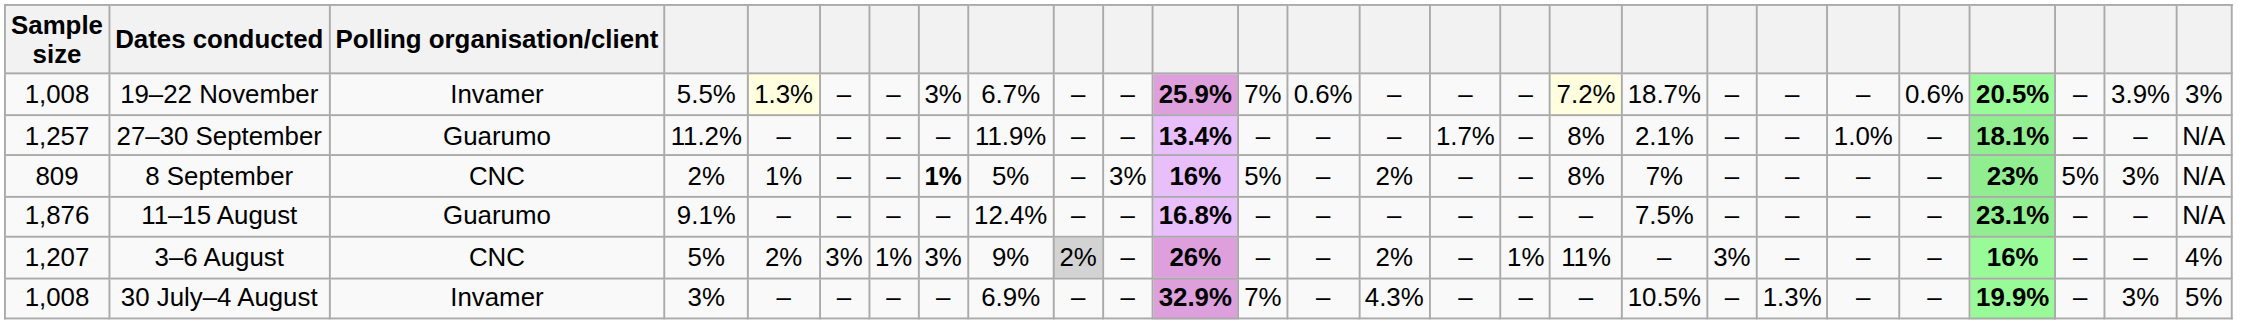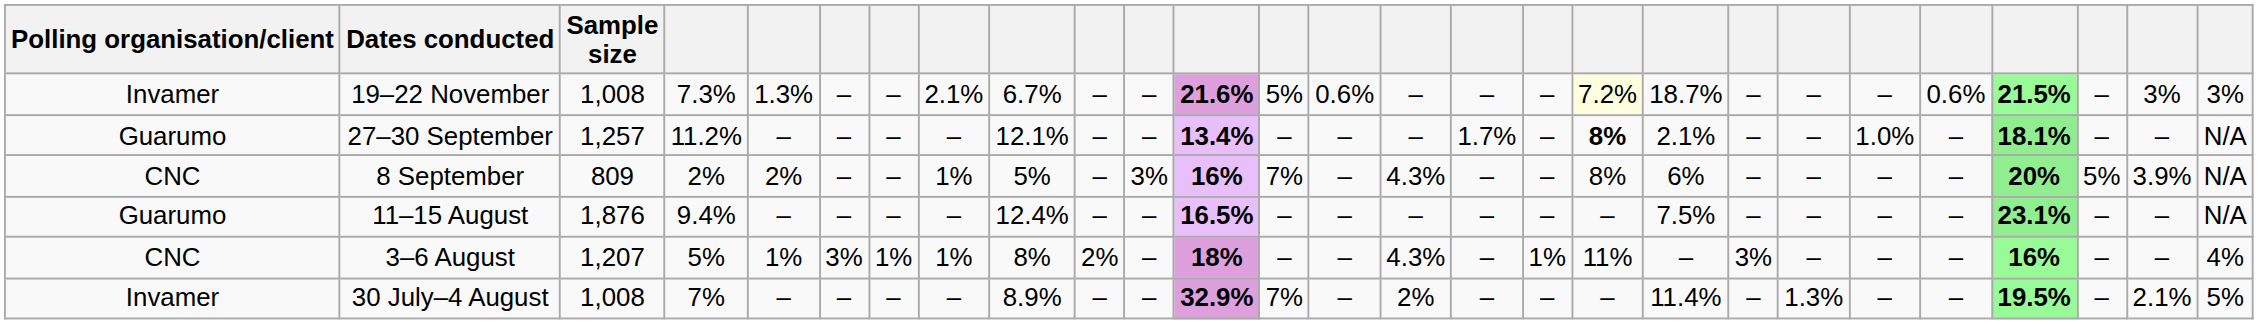 <table class="wikitable" style="text-align:center;font-size:85%;line-height:5x">
 <tr>
+<th>Polling organisation/client</th>
+<th>Dates conducted</th>
 <th>Sample<br>size</th>
-<th>Dates conducted</th>
-<th>Polling organisation/client</th>
 <th></th>
 <th></th>
 <th></th>
 <th></th>
 <th></th>
 <th></th>
 <th></th>
 <th></th>
 <th></th>
 <th></th>
 <th></th>
 <th></th>
 <th></th>
 <th></th>
 <th></th>
 <th></th>
 <th></th>
 <th></th>
 <th></th>
 <th></th>
 <th></th>
 <th></th>
 <th></th>
 <th></th>
 </tr>
 <tr>
+<td>Invamer</td>
+<td>19–22 November</td>
 <td>1,008</td>
-<td>19–22 November</td>
-<td>Invamer</td>
-<td>5.5%</td>
-<td style="background: lightyellow;">1.3%</td>
+<td>7.3%</td>
+<td>1.3%</td>
 <td>–</td>
 <td>–</td>
-<td>3%</td>
+<td>2.1%</td>
 <td>6.7%</td>
 <td>–</td>
 <td>–</td>
-<td style="background:Plum;"><strong>25.9%</strong></td>
-<td>7%</td>
+<td style="background:Plum;"><strong>21.6%</strong></td>
+<td>5%</td>
 <td>0.6%</td>
 <td>–</td>
 <td>–</td>
 <td>–</td>
 <td style="background: lightyellow;">7.2%</td>
 <td>18.7%</td>
 <td>–</td>
 <td>–</td>
 <td>–</td>
 <td>0.6%</td>
-<td style="background:palegreen;"><strong>20.5%</strong></td>
+<td style="background:palegreen;"><strong>21.5%</strong></td>
 <td>–</td>
-<td>3.9%</td>
+<td>3%</td>
 <td>3%</td>
 </tr>
 <tr>
+<td>Guarumo</td>
+<td>27–30 September</td>
 <td>1,257</td>
-<td>27–30 September</td>
-<td>Guarumo</td>
 <td>11.2%</td>
 <td>–</td>
 <td>–</td>
 <td>–</td>
 <td>–</td>
-<td>11.9%</td>
+<td>12.1%</td>
 <td>–</td>
 <td>–</td>
 <td style="background:#E8BFFB;"><strong>13.4%</strong></td>
 <td>–</td>
 <td>–</td>
 <td>–</td>
 <td>1.7%</td>
 <td>–</td>
-<td>8%</td>
+<td><strong>8%</strong></td>
 <td>2.1%</td>
 <td>–</td>
 <td>–</td>
 <td>1.0%</td>
 <td>–</td>
 <td style="background:lightgreen;"><strong>18.1%</strong></td>
 <td>–</td>
 <td>–</td>
 <td>N/A</td>
 </tr>
 <tr>
+<td>CNC</td>
+<td>8 September</td>
 <td>809</td>
-<td>8 September</td>
-<td>CNC</td>
 <td>2%</td>
-<td>1%</td>
+<td>2%</td>
 <td>–</td>
 <td>–</td>
-<td><strong>1%</strong></td>
+<td>1%</td>
 <td>5%</td>
 <td>–</td>
 <td>3%</td>
 <td style="background:#E8BFFB;"><strong>16%</strong></td>
-<td>5%</td>
+<td>7%</td>
 <td>–</td>
-<td>2%</td>
+<td>4.3%</td>
 <td>–</td>
 <td>–</td>
 <td>8%</td>
-<td>7%</td>
+<td>6%</td>
 <td>–</td>
 <td>–</td>
 <td>–</td>
 <td>–</td>
-<td style="background:lightgreen"><strong>23%</strong></td>
+<td style="background:lightgreen"><strong>20%</strong></td>
 <td>5%</td>
-<td>3%</td>
+<td>3.9%</td>
 <td>N/A</td>
 </tr>
 <tr>
+<td>Guarumo</td>
+<td>11–15 August</td>
 <td>1,876</td>
-<td>11–15 August</td>
-<td>Guarumo</td>
-<td>9.1%</td>
+<td>9.4%</td>
 <td>–</td>
 <td>–</td>
 <td>–</td>
 <td>–</td>
 <td>12.4%</td>
 <td>–</td>
 <td>–</td>
-<td style="background:#E8BFFB;"><strong>16.8%</strong></td>
+<td style="background:#E8BFFB;"><strong>16.5%</strong></td>
 <td>–</td>
 <td>–</td>
 <td>–</td>
 <td>–</td>
 <td>–</td>
 <td>–</td>
 <td>7.5%</td>
 <td>–</td>
 <td>–</td>
 <td>–</td>
 <td>–</td>
 <td style="background:lightgreen;"><strong>23.1%</strong></td>
 <td>–</td>
 <td>–</td>
 <td>N/A</td>
 </tr>
 <tr>
+<td>CNC</td>
+<td>3–6 August</td>
 <td>1,207</td>
-<td>3–6 August</td>
-<td>CNC</td>
 <td>5%</td>
-<td>2%</td>
+<td>1%</td>
 <td>3%</td>
 <td>1%</td>
-<td>3%</td>
-<td>9%</td>
-<td style="background: lightgrey;">2%</td>
+<td>1%</td>
+<td>8%</td>
+<td>2%</td>
 <td>–</td>
-<td style="background:Plum;"><strong>26%</strong></td>
+<td style="background:Plum;"><strong>18%</strong></td>
 <td>–</td>
 <td>–</td>
-<td>2%</td>
+<td>4.3%</td>
 <td>–</td>
 <td>1%</td>
 <td>11%</td>
 <td>–</td>
 <td>3%</td>
 <td>–</td>
 <td>–</td>
 <td>–</td>
 <td style="background:palegreen;"><strong>16%</strong></td>
 <td>–</td>
 <td>–</td>
 <td>4%</td>
 </tr>
 <tr>
+<td>Invamer</td>
+<td>30 July–4 August</td>
 <td>1,008</td>
-<td>30 July–4 August</td>
-<td>Invamer</td>
-<td>3%</td>
+<td>7%</td>
 <td>–</td>
 <td>–</td>
 <td>–</td>
 <td>–</td>
-<td>6.9%</td>
+<td>8.9%</td>
 <td>–</td>
 <td>–</td>
 <td style="background:Plum;"><strong>32.9%</strong></td>
 <td>7%</td>
 <td>–</td>
-<td>4.3%</td>
+<td>2%</td>
 <td>–</td>
 <td>–</td>
 <td>–</td>
-<td>10.5%</td>
+<td>11.4%</td>
 <td>–</td>
 <td>1.3%</td>
 <td>–</td>
 <td>–</td>
-<td style="background:palegreen;"><strong>19.9%</strong></td>
+<td style="background:palegreen;"><strong>19.5%</strong></td>
 <td>–</td>
-<td>3%</td>
+<td>2.1%</td>
 <td>5%</td>
 </tr>
 </table>
